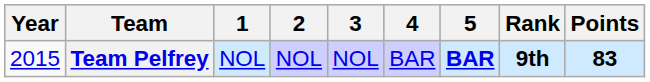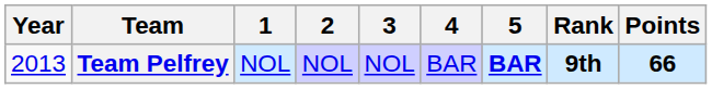 <table class="wikitable" style="text-align:center; font-size:90%">
 <tr>
 <th>Year</th>
 <th>Team</th>
 <th>1</th>
 <th>2</th>
 <th>3</th>
 <th>4</th>
 <th>5</th>
 <th>Rank</th>
 <th>Points</th>
 </tr>
 <tr>
-<td><a href='#'>2015</a></td>
+<td><a href='#'>2013</a></td>
 <th><a href='#'>Team Pelfrey</a></th>
 <td style="background:#CFEAFF;"><a href='#'>NOL</a><br></td>
 <td style="background:#CFCFFF;"><a href='#'>NOL</a><br></td>
 <td style="background:#CFCFFF;"><a href='#'>NOL</a><br></td>
 <td style="background:#CFCFFF;"><a href='#'>BAR</a><br></td>
 <td style="background:#CFEAFF;"><strong><a href='#'>BAR</a><br></strong></td>
 <td style="background:#CFEAFF;"><strong>9th</strong></td>
-<td style="background:#CFEAFF;"><strong>83</strong></td>
+<td style="background:#CFEAFF;"><strong>66</strong></td>
 </tr>
 </table>
